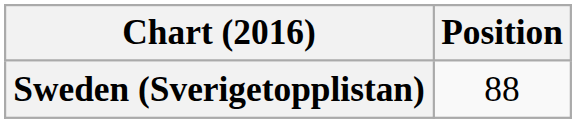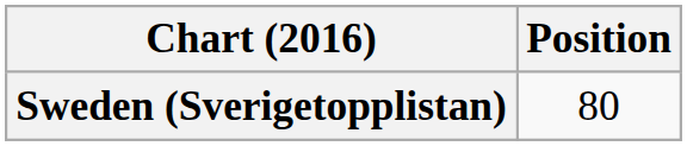 <table class="wikitable plainrowheaders" style="text-align:center">
 <tr>
 <th scope="col">Chart (2016)</th>
 <th scope="col">Position</th>
 </tr>
 <tr>
 <th scope="row">Sweden (Sverigetopplistan)</th>
-<td>88</td>
+<td>80</td>
 </tr>
 </table>
